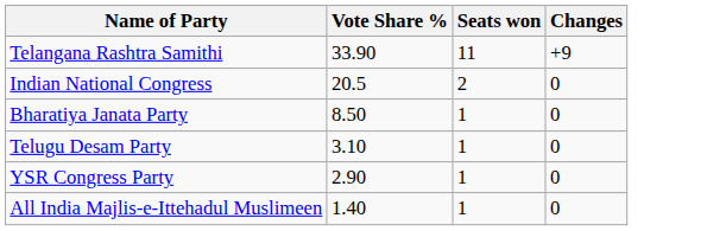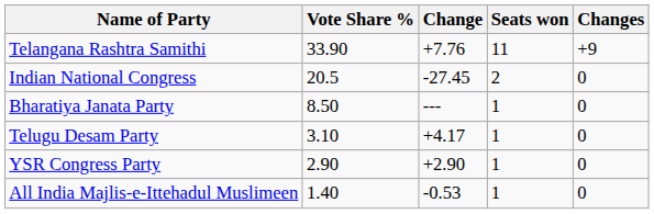 <table class="wikitable sortable">
 <tr>
 <th>Name of Party</th>
 <th>Vote Share %</th>
+<th>Change</th>
 <th>Seats won</th>
 <th>Changes</th>
 </tr>
 <tr>
 <td><a href='#'>Telangana Rashtra Samithi</a></td>
 <td>33.90</td>
+<td>+7.76</td>
 <td>11</td>
 <td>+9</td>
 </tr>
 <tr>
 <td><a href='#'>Indian National Congress</a></td>
 <td>20.5</td>
+<td>-27.45</td>
 <td>2</td>
 <td>0</td>
 </tr>
 <tr>
 <td><a href='#'>Bharatiya Janata Party</a></td>
 <td>8.50</td>
+<td>---</td>
 <td>1</td>
 <td>0</td>
 </tr>
 <tr>
 <td><a href='#'>Telugu Desam Party</a></td>
 <td>3.10</td>
+<td>+4.17</td>
 <td>1</td>
 <td>0</td>
 </tr>
 <tr>
 <td><a href='#'>YSR Congress Party</a></td>
 <td>2.90</td>
+<td>+2.90</td>
 <td>1</td>
 <td>0</td>
 </tr>
 <tr>
 <td><a href='#'>All India Majlis-e-Ittehadul Muslimeen</a></td>
 <td>1.40</td>
+<td>-0.53</td>
 <td>1</td>
 <td>0</td>
 </tr>
 </table>
